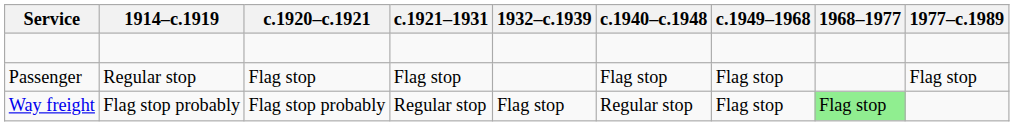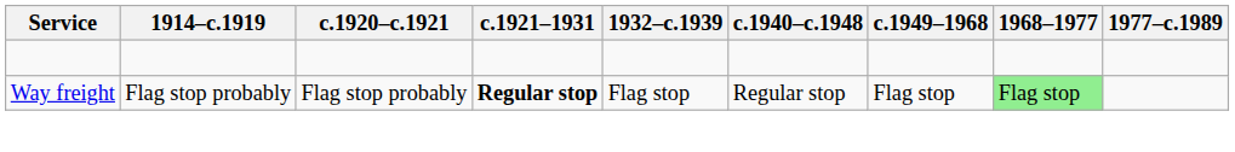 <table class="wikitable">
 <tr>
 <th>Service</th>
 <th>1914–c.1919</th>
 <th>c.1920–c.1921</th>
 <th>c.1921–1931</th>
 <th>1932–c.1939</th>
 <th>c.1940–c.1948</th>
 <th>c.1949–1968</th>
 <th>1968–1977</th>
 <th>1977–c.1989</th>
 </tr>
 <tr>
 <td></td>
 <td></td>
 <td></td>
 <td></td>
 <td></td>
 <td></td>
 <td><br></td>
 <td></td>
 <td></td>
 </tr>
 <tr>
-<td>Passenger</td>
-<td>Regular stop</td>
-<td>Flag stop</td>
-<td>Flag stop</td>
-<td></td>
-<td>Flag stop</td>
-<td>Flag stop</td>
-<td></td>
-<td>Flag stop</td>
-</tr>
-<tr>
 <td><a href='#'>Way freight</a></td>
 <td>Flag stop probably</td>
 <td>Flag stop probably</td>
-<td>Regular stop</td>
+<td><strong>Regular stop</strong></td>
 <td>Flag stop</td>
 <td>Regular stop</td>
 <td>Flag stop</td>
 <td style="background: lightgreen;">Flag stop</td>
 <td></td>
 </tr>
 </table>
